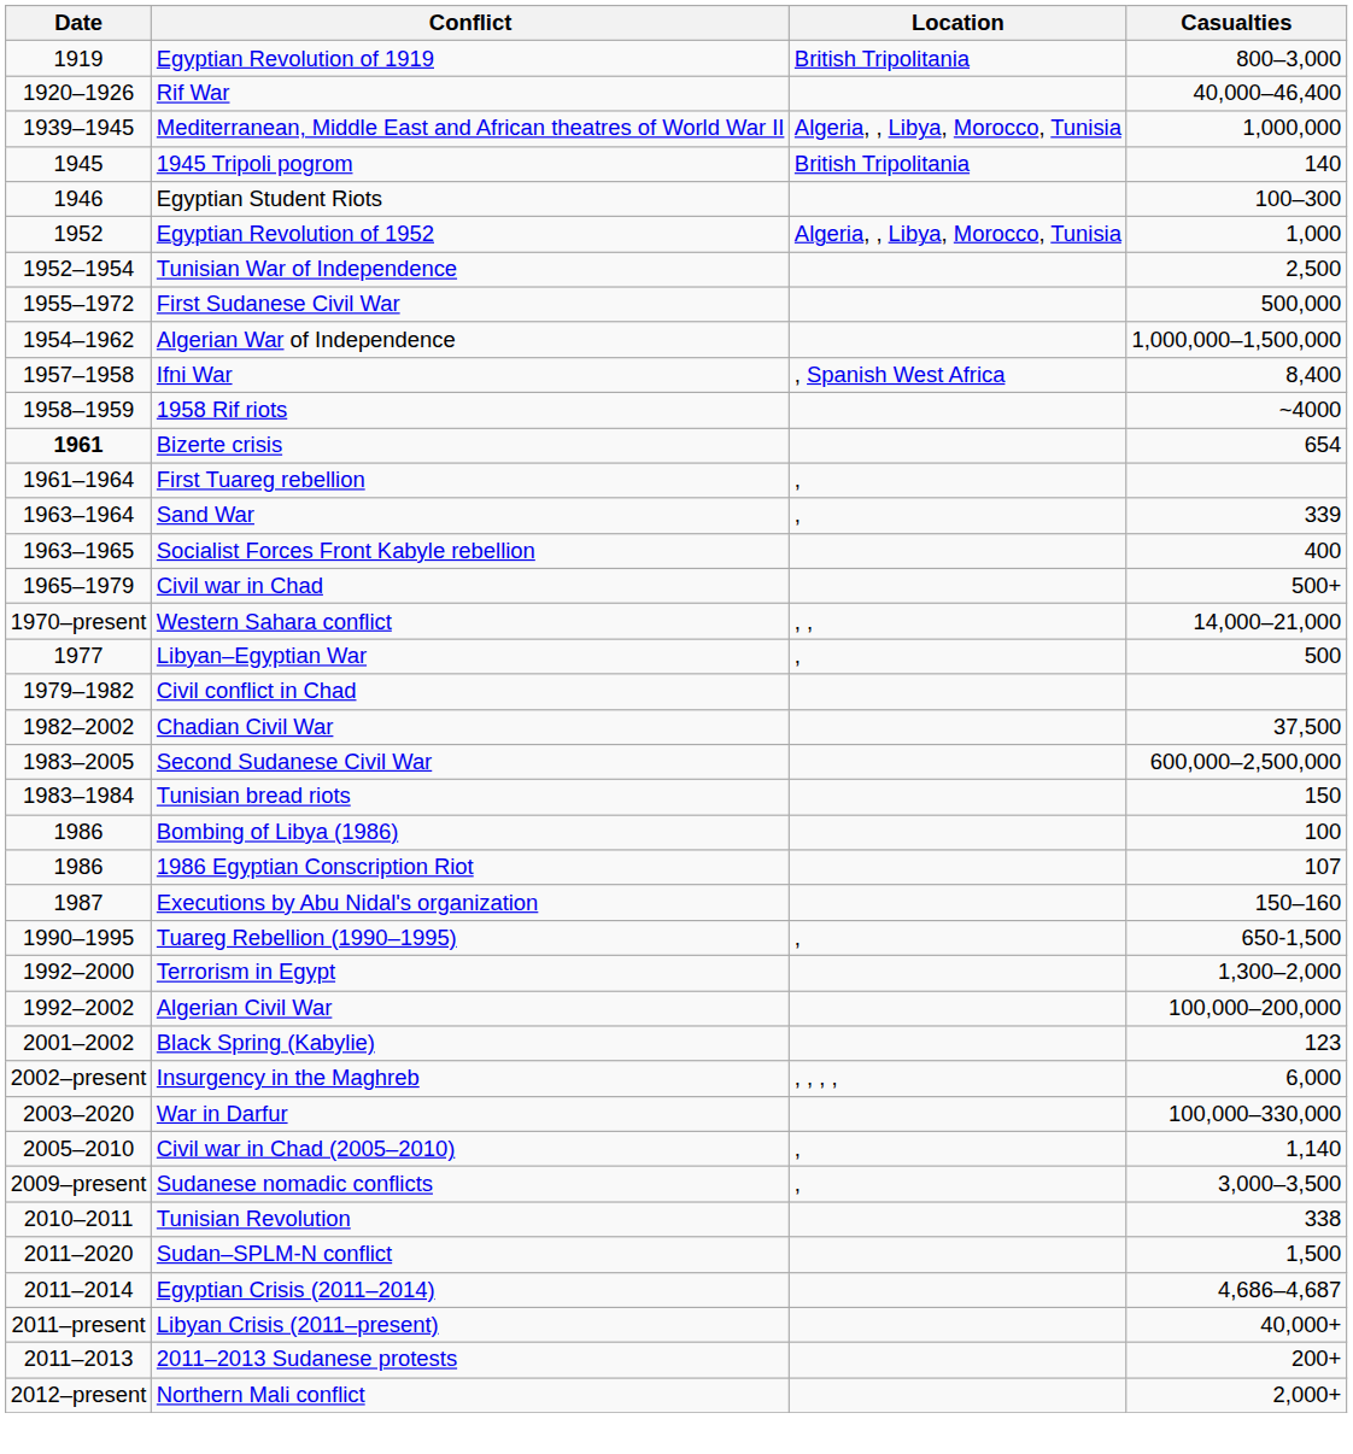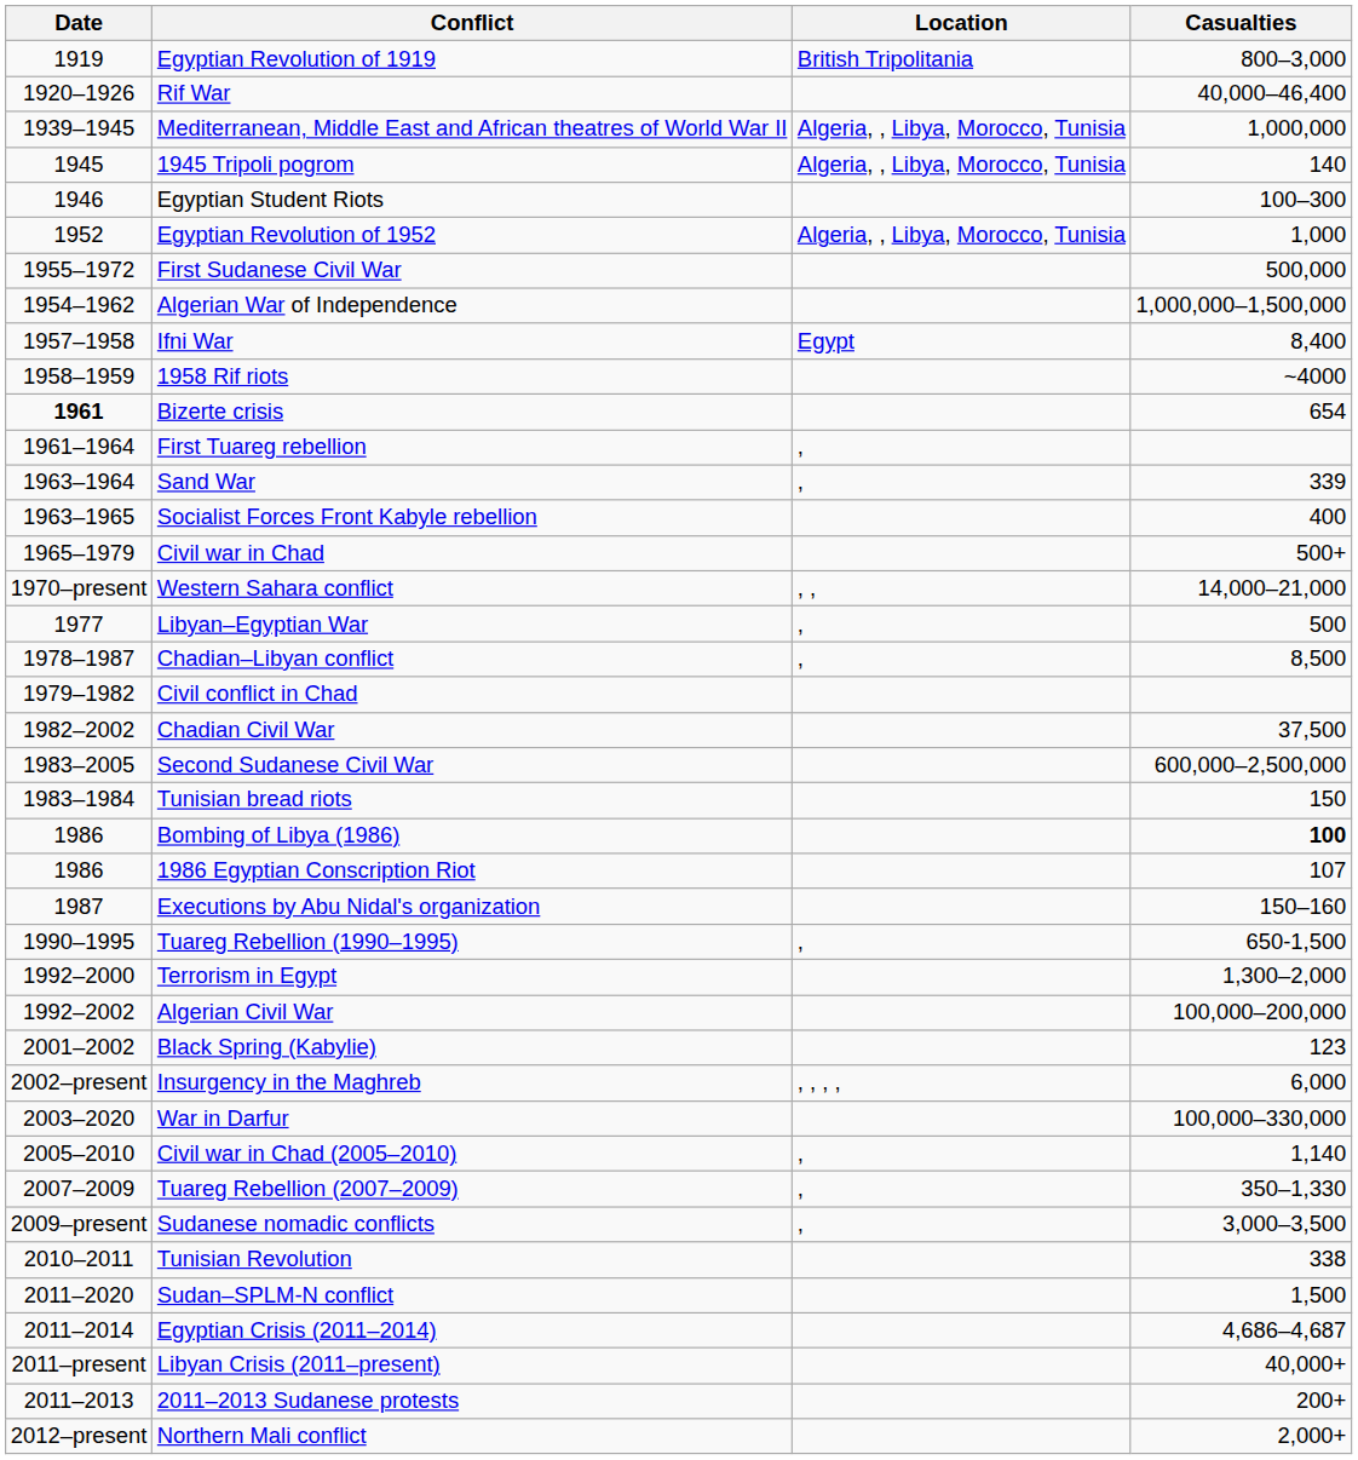 <table class="wikitable sortable">
 <tr>
 <th>Date</th>
 <th>Conflict</th>
 <th>Location</th>
 <th>Casualties</th>
 </tr>
 <tr>
 <td align=center>1919</td>
 <td><a href='#'>Egyptian Revolution of 1919</a></td>
 <td><a href='#'>British Tripolitania</a></td>
 <td align=right> 800–3,000</td>
 </tr>
 <tr>
 <td align=center>1920–1926</td>
 <td><a href='#'>Rif War</a></td>
 <td></td>
 <td align=right> 40,000–46,400</td>
 </tr>
 <tr>
 <td align=center>1939–1945</td>
 <td><a href='#'>Mediterranean, Middle East and African theatres of World War II</a> </td>
 <td> <a href='#'>Algeria</a>, ,  <a href='#'>Libya</a>,   <a href='#'>Morocco</a>,  <a href='#'>Tunisia</a></td>
 <td align=right> 1,000,000</td>
 </tr>
 <tr>
 <td align=center>1945</td>
 <td><a href='#'>1945 Tripoli pogrom</a></td>
-<td><a href='#'>British Tripolitania</a></td>
+<td> <a href='#'>Algeria</a>, ,  <a href='#'>Libya</a>,   <a href='#'>Morocco</a>,  <a href='#'>Tunisia</a></td>
 <td align=right> 140</td>
 </tr>
 <tr>
 <td align=center>1946</td>
 <td>Egyptian Student Riots </td>
 <td></td>
 <td align=right> 100–300</td>
 </tr>
 <tr>
 <td align=center>1952</td>
 <td><a href='#'>Egyptian Revolution of 1952</a></td>
 <td> <a href='#'>Algeria</a>, ,  <a href='#'>Libya</a>,   <a href='#'>Morocco</a>,  <a href='#'>Tunisia</a></td>
 <td align=right> 1,000</td>
-</tr>
-<tr>
-<td align=center>1952–1954</td>
-<td><a href='#'>Tunisian War of Independence</a></td>
-<td></td>
-<td align=right> 2,500</td>
 </tr>
 <tr>
 <td align=center>1955–1972</td>
 <td><a href='#'>First Sudanese Civil War</a></td>
 <td></td>
 <td align=right> 500,000</td>
 </tr>
 <tr>
 <td align=center>1954–1962</td>
 <td><a href='#'>Algerian War</a> of Independence </td>
 <td></td>
 <td align=right> 1,000,000–1,500,000</td>
 </tr>
 <tr>
 <td align=center>1957–1958</td>
 <td><a href='#'>Ifni War</a></td>
-<td>,  <a href='#'>Spanish West Africa</a></td>
+<td> <a href='#'>Egypt</a></td>
 <td align=right> 8,400</td>
 </tr>
 <tr>
 <td align=center>1958–1959</td>
 <td><a href='#'>1958 Rif riots</a></td>
 <td></td>
 <td align=right> ~4000</td>
 </tr>
 <tr>
 <td align=center><strong>1961</strong></td>
 <td><a href='#'>Bizerte crisis</a></td>
 <td></td>
 <td align=right> 654</td>
 </tr>
 <tr>
 <td align=center>1961–1964</td>
 <td><a href='#'>First Tuareg rebellion</a></td>
 <td>, </td>
 <td align=right></td>
 </tr>
 <tr>
 <td align=center>1963–1964</td>
 <td><a href='#'>Sand War</a></td>
 <td>, </td>
 <td align=right> 339</td>
 </tr>
 <tr>
 <td align=center>1963–1965</td>
 <td><a href='#'>Socialist Forces Front Kabyle rebellion</a></td>
 <td></td>
 <td align=right> 400</td>
 </tr>
 <tr>
 <td align=center>1965–1979</td>
 <td><a href='#'>Civil war in Chad</a></td>
 <td></td>
 <td align=right> 500+</td>
 </tr>
 <tr>
 <td align=center>1970–present</td>
 <td><a href='#'>Western Sahara conflict</a></td>
 <td>, , </td>
 <td align=right> 14,000–21,000</td>
 </tr>
 <tr>
 <td align=center>1977</td>
 <td><a href='#'>Libyan–Egyptian War</a></td>
 <td>, </td>
 <td align=right> 500</td>
 </tr>
 <tr>
+<td align=center>1978–1987</td>
+<td><a href='#'>Chadian–Libyan conflict</a></td>
+<td>, </td>
+<td align=right> 8,500</td>
+</tr>
+<tr>
 <td align=center>1979–1982</td>
 <td><a href='#'>Civil conflict in Chad</a></td>
 <td></td>
 <td align=right></td>
 </tr>
 <tr>
 <td align=center>1982–2002</td>
 <td><a href='#'>Chadian Civil War</a> </td>
 <td></td>
 <td align=right> 37,500</td>
 </tr>
 <tr>
 <td align=center>1983–2005</td>
 <td><a href='#'>Second Sudanese Civil War</a></td>
 <td></td>
 <td align=right> 600,000–2,500,000</td>
 </tr>
 <tr>
 <td align=center>1983–1984</td>
 <td><a href='#'>Tunisian bread riots</a></td>
 <td></td>
 <td align=right> 150</td>
 </tr>
 <tr>
 <td align=center>1986</td>
 <td><a href='#'>Bombing of Libya (1986)</a></td>
 <td></td>
-<td align=right> 100</td>
+<td align=right><strong> 100</strong></td>
 </tr>
 <tr>
 <td align=center>1986</td>
 <td><a href='#'>1986 Egyptian Conscription Riot</a></td>
 <td></td>
 <td align=right> 107</td>
 </tr>
 <tr>
 <td align=center>1987</td>
 <td><a href='#'>Executions by Abu Nidal's organization</a></td>
 <td></td>
 <td align=right> 150–160</td>
 </tr>
 <tr>
 <td align=center>1990–1995</td>
 <td><a href='#'>Tuareg Rebellion (1990–1995)</a></td>
 <td>, </td>
 <td align=right> 650-1,500</td>
 </tr>
 <tr>
 <td align=center>1992–2000</td>
 <td><a href='#'>Terrorism in Egypt</a></td>
 <td></td>
 <td align=right> 1,300–2,000</td>
 </tr>
 <tr>
 <td align=center>1992–2002</td>
 <td><a href='#'>Algerian Civil War</a> </td>
 <td></td>
 <td align=right> 100,000–200,000</td>
 </tr>
 <tr>
 <td align=center>2001–2002</td>
 <td><a href='#'>Black Spring (Kabylie)</a></td>
 <td></td>
 <td align=right> 123</td>
 </tr>
 <tr>
 <td align=center>2002–present</td>
 <td><a href='#'>Insurgency in the Maghreb</a></td>
 <td>, , , , </td>
 <td align=right> 6,000</td>
 </tr>
 <tr>
 <td align=center>2003–2020</td>
 <td><a href='#'>War in Darfur</a></td>
 <td></td>
 <td align=right> 100,000–330,000</td>
 </tr>
 <tr>
 <td align=center>2005–2010</td>
 <td><a href='#'>Civil war in Chad (2005–2010)</a></td>
 <td>, </td>
 <td align=right> 1,140</td>
 </tr>
 <tr>
+<td align=center>2007–2009</td>
+<td><a href='#'>Tuareg Rebellion (2007–2009)</a></td>
+<td>, </td>
+<td align=right> 350–1,330</td>
+</tr>
+<tr>
 <td align=center>2009–present</td>
 <td><a href='#'>Sudanese nomadic conflicts</a></td>
 <td>, </td>
 <td align=right> 3,000–3,500</td>
 </tr>
 <tr>
 <td align=center>2010–2011</td>
 <td><a href='#'>Tunisian Revolution</a></td>
 <td></td>
 <td align=right> 338</td>
 </tr>
 <tr>
 <td align=center>2011–2020</td>
 <td><a href='#'>Sudan–SPLM-N conflict</a></td>
 <td></td>
 <td align=right> 1,500</td>
 </tr>
 <tr>
 <td align=center>2011–2014</td>
 <td><a href='#'>Egyptian Crisis (2011–2014)</a></td>
 <td></td>
 <td align=right> 4,686–4,687</td>
 </tr>
 <tr>
 <td align=center>2011–present</td>
 <td><a href='#'>Libyan Crisis (2011–present)</a></td>
 <td></td>
 <td align=right> 40,000+</td>
 </tr>
 <tr>
 <td align=center>2011–2013</td>
 <td><a href='#'>2011–2013 Sudanese protests</a></td>
 <td></td>
 <td align=right> 200+</td>
 </tr>
 <tr>
 <td align=center>2012–present</td>
 <td><a href='#'>Northern Mali conflict</a></td>
 <td></td>
 <td align=right> 2,000+</td>
 </tr>
 </table>
